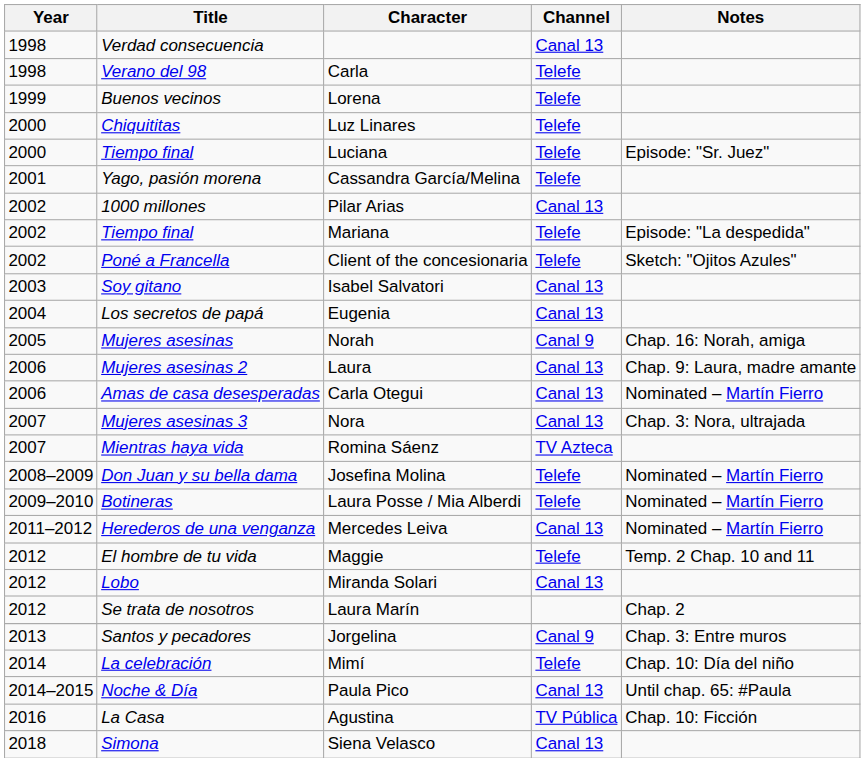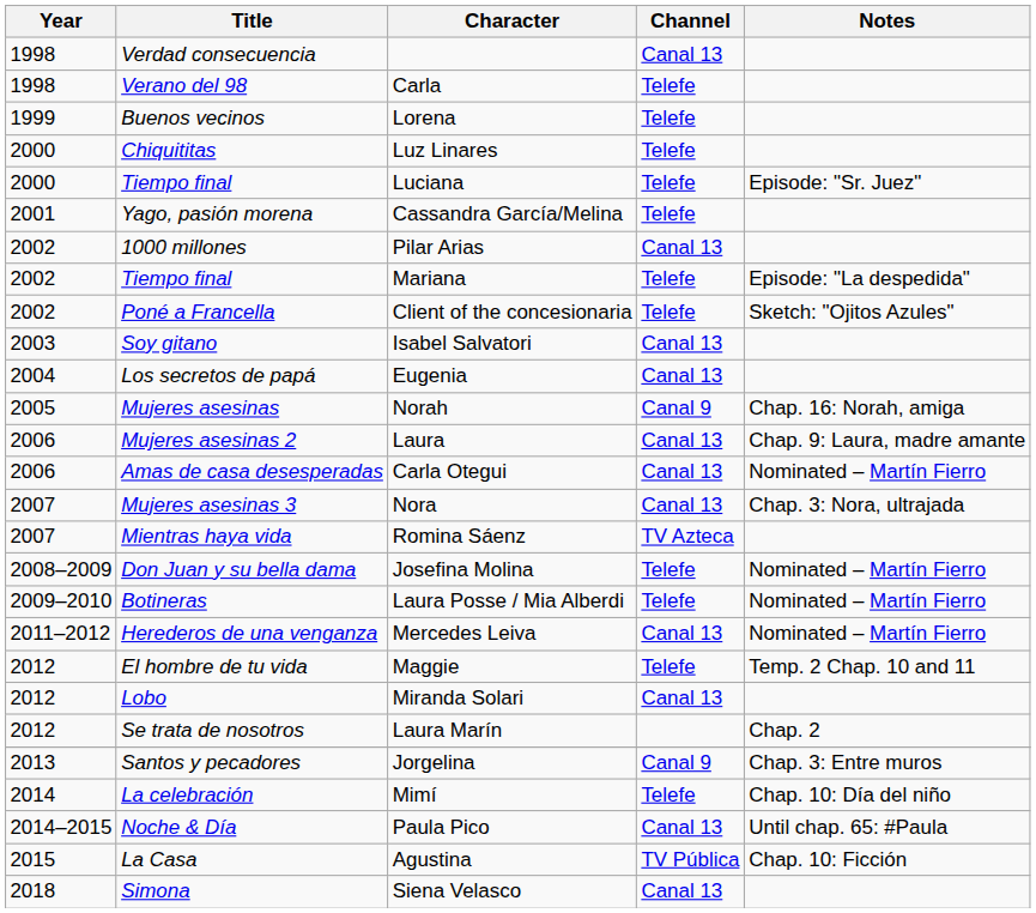 <table class="wikitable">
 <tr>
 <th>Year</th>
 <th>Title</th>
 <th>Character</th>
 <th>Channel</th>
 <th>Notes</th>
 </tr>
 <tr>
 <td>1998</td>
 <td><em>Verdad consecuencia</em></td>
 <td></td>
 <td><a href='#'>Canal 13</a></td>
 <td></td>
 </tr>
 <tr>
 <td>1998</td>
 <td><em><a href='#'>Verano del 98</a></em></td>
 <td>Carla</td>
 <td><a href='#'>Telefe</a></td>
 <td></td>
 </tr>
 <tr>
 <td>1999</td>
 <td><em>Buenos vecinos</em></td>
 <td>Lorena</td>
 <td><a href='#'>Telefe</a></td>
 <td></td>
 </tr>
 <tr>
 <td>2000</td>
 <td><em><a href='#'>Chiquititas</a></em></td>
 <td>Luz Linares</td>
 <td><a href='#'>Telefe</a></td>
 <td></td>
 </tr>
 <tr>
 <td>2000</td>
 <td><em><a href='#'>Tiempo final</a></em></td>
 <td>Luciana</td>
 <td><a href='#'>Telefe</a></td>
 <td>Episode: "Sr. Juez"</td>
 </tr>
 <tr>
 <td>2001</td>
 <td><em>Yago, pasión morena</em></td>
 <td>Cassandra García/Melina</td>
 <td><a href='#'>Telefe</a></td>
 <td></td>
 </tr>
 <tr>
 <td>2002</td>
 <td><em>1000 millones</em></td>
 <td>Pilar Arias</td>
 <td><a href='#'>Canal 13</a></td>
 <td></td>
 </tr>
 <tr>
 <td>2002</td>
 <td><em><a href='#'>Tiempo final</a></em></td>
 <td>Mariana</td>
 <td><a href='#'>Telefe</a></td>
 <td>Episode: "La despedida"</td>
 </tr>
 <tr>
 <td>2002</td>
 <td><em><a href='#'>Poné a Francella</a></em></td>
 <td>Client of the concesionaria</td>
 <td><a href='#'>Telefe</a></td>
 <td>Sketch: "Ojitos Azules"</td>
 </tr>
 <tr>
 <td>2003</td>
 <td><em><a href='#'>Soy gitano</a></em></td>
 <td>Isabel Salvatori</td>
 <td><a href='#'>Canal 13</a></td>
 <td></td>
 </tr>
 <tr>
 <td>2004</td>
 <td><em>Los secretos de papá</em></td>
 <td>Eugenia</td>
 <td><a href='#'>Canal 13</a></td>
 <td></td>
 </tr>
 <tr>
 <td>2005</td>
 <td><em><a href='#'>Mujeres asesinas</a></em></td>
 <td>Norah</td>
 <td><a href='#'>Canal 9</a></td>
 <td>Chap. 16: Norah, amiga</td>
 </tr>
 <tr>
 <td>2006</td>
 <td><em><a href='#'>Mujeres asesinas 2</a></em></td>
 <td>Laura</td>
 <td><a href='#'>Canal 13</a></td>
 <td>Chap. 9: Laura, madre amante</td>
 </tr>
 <tr>
 <td>2006</td>
 <td><em><a href='#'>Amas de casa desesperadas</a></em></td>
 <td>Carla Otegui</td>
 <td><a href='#'>Canal 13</a></td>
 <td>Nominated – <a href='#'>Martín Fierro</a></td>
 </tr>
 <tr>
 <td>2007</td>
 <td><em><a href='#'>Mujeres asesinas 3</a></em></td>
 <td>Nora</td>
 <td><a href='#'>Canal 13</a></td>
 <td>Chap. 3: Nora, ultrajada</td>
 </tr>
 <tr>
 <td>2007</td>
 <td><em><a href='#'>Mientras haya vida</a></em></td>
 <td>Romina Sáenz</td>
 <td><a href='#'>TV Azteca</a></td>
 <td></td>
 </tr>
 <tr>
 <td>2008–2009</td>
 <td><em><a href='#'>Don Juan y su bella dama</a></em></td>
 <td>Josefina Molina</td>
 <td><a href='#'>Telefe</a></td>
 <td>Nominated – <a href='#'>Martín Fierro</a></td>
 </tr>
 <tr>
 <td>2009–2010</td>
 <td><em><a href='#'>Botineras</a></em></td>
 <td>Laura Posse / Mia Alberdi</td>
 <td><a href='#'>Telefe</a></td>
 <td>Nominated – <a href='#'>Martín Fierro</a></td>
 </tr>
 <tr>
 <td>2011–2012</td>
 <td><em><a href='#'>Herederos de una venganza</a></em></td>
 <td>Mercedes Leiva</td>
 <td><a href='#'>Canal 13</a></td>
 <td>Nominated – <a href='#'>Martín Fierro</a></td>
 </tr>
 <tr>
 <td>2012</td>
 <td><em>El hombre de tu vida</em></td>
 <td>Maggie</td>
 <td><a href='#'>Telefe</a></td>
 <td>Temp. 2 Chap. 10 and 11</td>
 </tr>
 <tr>
 <td>2012</td>
 <td><em><a href='#'>Lobo</a></em></td>
 <td>Miranda Solari</td>
 <td><a href='#'>Canal 13</a></td>
 <td></td>
 </tr>
 <tr>
 <td>2012</td>
 <td><em>Se trata de nosotros</em></td>
 <td>Laura Marín</td>
 <td></td>
 <td>Chap. 2</td>
 </tr>
 <tr>
 </tr>
 <tr>
 <td>2013</td>
 <td><em>Santos y pecadores</em></td>
 <td>Jorgelina</td>
 <td><a href='#'>Canal 9</a></td>
 <td>Chap. 3: Entre muros</td>
 </tr>
 <tr>
 <td>2014</td>
 <td><em><a href='#'>La celebración</a></em></td>
 <td>Mimí</td>
 <td><a href='#'>Telefe</a></td>
 <td>Chap. 10: Día del niño</td>
 </tr>
 <tr>
 <td>2014–2015</td>
 <td><em><a href='#'>Noche & Día</a></em></td>
 <td>Paula Pico</td>
 <td><a href='#'>Canal 13</a></td>
 <td>Until chap. 65: #Paula</td>
 </tr>
 <tr>
-<td>2016</td>
+<td>2015</td>
 <td><em>La Casa</em></td>
 <td>Agustina</td>
 <td><a href='#'>TV Pública</a></td>
 <td>Chap. 10: Ficción</td>
 </tr>
 <tr>
 <td>2018</td>
 <td><em><a href='#'>Simona</a></em></td>
 <td>Siena Velasco</td>
 <td><a href='#'>Canal 13</a></td>
 <td></td>
 </tr>
 </table>
